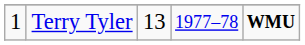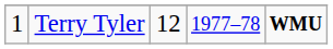 <table class="wikitable">
 <tr>
 </tr>
 <tr>
 <td>1</td>
 <td><a href='#'>Terry Tyler</a></td>
-<td>13</td>
+<td>12</td>
 <td style="font-size:80%;"><a href='#'>1977–78</a></td>
 <td style="font-size:80%;"><strong>WMU</strong></td>
 </tr>
 </table>
